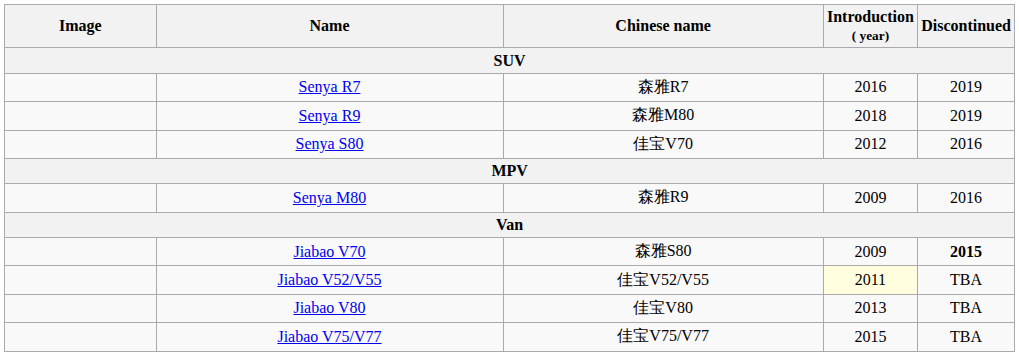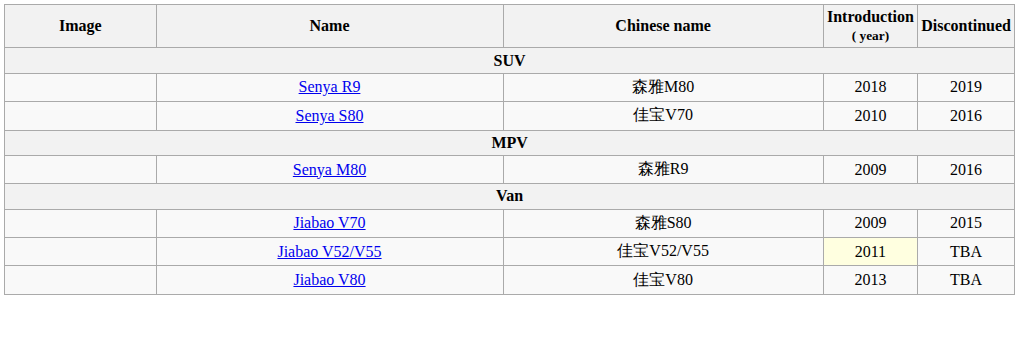 <table class="wikitable sortable" style="text-align: center; width: 80%">
 <tr>
 <th class="unsortable" width="15%">Image</th>
 <th>Name</th>
 <th class="unsortable">Chinese name</th>
 <th width="9%">Introduction<br><small>( year)</small></th>
 <th width="9%">Discontinued</th>
 </tr>
 <tr>
 <th colspan="5">SUV</th>
 </tr>
 <tr>
 <td></td>
-<td><a href='#'>Senya R7</a></td>
-<td>森雅R7</td>
-<td>2016</td>
-<td>2019</td>
-</tr>
-<tr>
-<td></td>
 <td><a href='#'>Senya R9</a></td>
 <td>森雅M80</td>
 <td>2018</td>
 <td>2019</td>
 </tr>
 <tr>
 <td></td>
 <td><a href='#'>Senya S80</a></td>
 <td>佳宝V70</td>
-<td>2012</td>
+<td>2010</td>
 <td>2016</td>
 </tr>
 <tr>
 <th colspan="5">MPV</th>
 </tr>
 <tr>
 <td></td>
 <td><a href='#'>Senya M80</a></td>
 <td>森雅R9</td>
 <td>2009</td>
 <td>2016</td>
 </tr>
 <tr>
 <th colspan="5">Van</th>
 </tr>
 <tr>
 <td></td>
 <td><a href='#'>Jiabao V70</a></td>
 <td>森雅S80</td>
 <td>2009</td>
-<td><strong>2015</strong></td>
+<td>2015</td>
 </tr>
 <tr>
 <td><br></td>
 <td><a href='#'>Jiabao V52/V55</a></td>
 <td>佳宝V52/V55</td>
 <td style="background: lightyellow;">2011</td>
 <td>TBA</td>
 </tr>
 <tr>
 <td></td>
 <td><a href='#'>Jiabao V80</a></td>
 <td>佳宝V80</td>
 <td>2013</td>
 <td>TBA</td>
 </tr>
-<tr>
-<td></td>
-<td><a href='#'>Jiabao V75/V77</a></td>
-<td>佳宝V75/V77</td>
-<td>2015</td>
-<td>TBA</td>
-</tr>
 </table>
